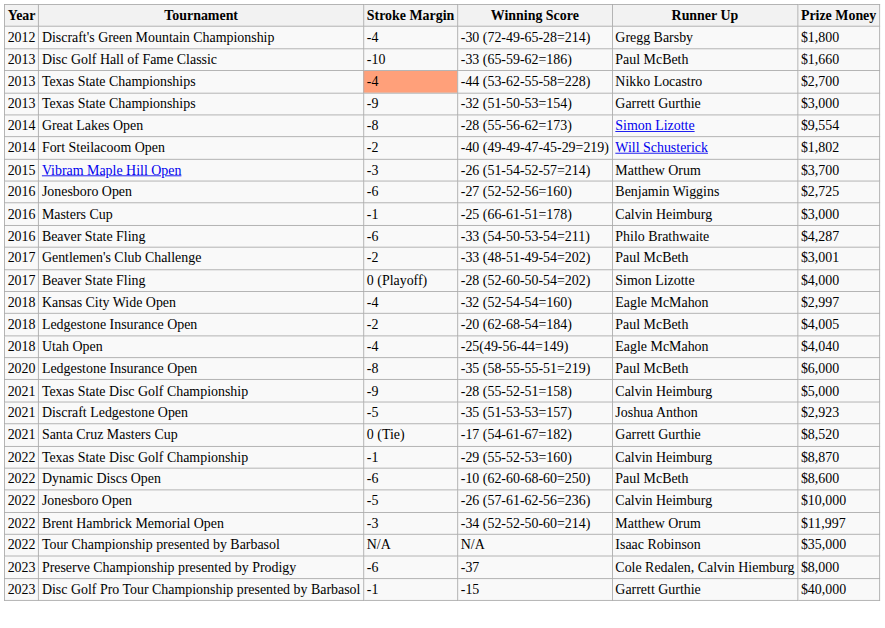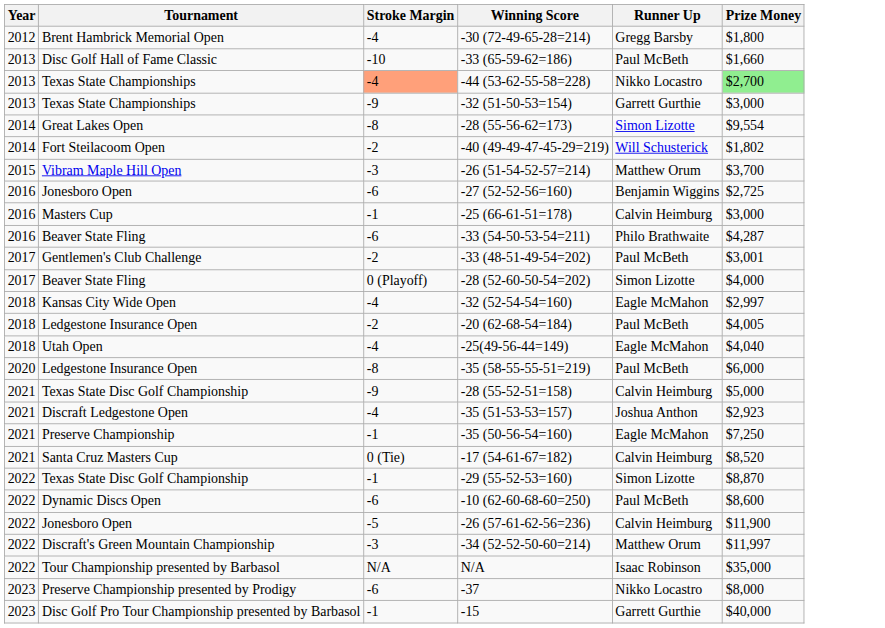 <table class="wikitable">
 <tr>
 <th>Year</th>
 <th>Tournament</th>
 <th>Stroke Margin</th>
 <th>Winning Score</th>
 <th>Runner Up</th>
 <th>Prize Money</th>
 </tr>
 <tr>
 <td>2012</td>
-<td>Discraft's Green Mountain Championship</td>
+<td>Brent Hambrick Memorial Open</td>
 <td>-4</td>
 <td>-30 (72-49-65-28=214)</td>
 <td>Gregg Barsby</td>
 <td>$1,800</td>
 </tr>
 <tr>
 <td>2013</td>
 <td>Disc Golf Hall of Fame Classic</td>
 <td>-10</td>
 <td>-33 (65-59-62=186)</td>
 <td>Paul McBeth</td>
 <td>$1,660</td>
 </tr>
 <tr>
 <td>2013</td>
 <td>Texas State Championships</td>
 <td style="background: lightsalmon;">-4</td>
 <td>-44 (53-62-55-58=228)</td>
 <td>Nikko Locastro</td>
-<td>$2,700</td>
+<td style="background: lightgreen;">$2,700</td>
 </tr>
 <tr>
 <td>2013</td>
 <td>Texas State Championships</td>
 <td>-9</td>
 <td>-32 (51-50-53=154)</td>
 <td>Garrett Gurthie</td>
 <td>$3,000</td>
 </tr>
 <tr>
 <td>2014</td>
 <td>Great Lakes Open</td>
 <td>-8</td>
 <td>-28 (55-56-62=173)</td>
 <td><a href='#'>Simon Lizotte</a></td>
 <td>$9,554</td>
 </tr>
 <tr>
 <td>2014</td>
 <td>Fort Steilacoom Open</td>
 <td>-2</td>
 <td>-40 (49-49-47-45-29=219)</td>
 <td><a href='#'>Will Schusterick</a></td>
 <td>$1,802</td>
 </tr>
 <tr>
 <td>2015</td>
 <td><a href='#'>Vibram Maple Hill Open</a></td>
 <td>-3</td>
 <td>-26 (51-54-52-57=214)</td>
 <td>Matthew Orum</td>
 <td>$3,700</td>
 </tr>
 <tr>
 <td>2016</td>
 <td>Jonesboro Open</td>
 <td>-6</td>
 <td>-27 (52-52-56=160)</td>
 <td>Benjamin Wiggins</td>
 <td>$2,725</td>
 </tr>
 <tr>
 <td>2016</td>
 <td>Masters Cup</td>
 <td>-1</td>
 <td>-25 (66-61-51=178)</td>
 <td>Calvin Heimburg</td>
 <td>$3,000</td>
 </tr>
 <tr>
 <td>2016</td>
 <td>Beaver State Fling</td>
 <td>-6</td>
 <td>-33 (54-50-53-54=211)</td>
 <td>Philo Brathwaite</td>
 <td>$4,287</td>
 </tr>
 <tr>
 <td>2017</td>
 <td>Gentlemen's Club Challenge</td>
 <td>-2</td>
 <td>-33 (48-51-49-54=202)</td>
 <td>Paul McBeth</td>
 <td>$3,001</td>
 </tr>
 <tr>
 <td>2017</td>
 <td>Beaver State Fling</td>
 <td>0 (Playoff)</td>
 <td>-28 (52-60-50-54=202)</td>
 <td>Simon Lizotte</td>
 <td>$4,000</td>
 </tr>
 <tr>
 <td>2018</td>
 <td>Kansas City Wide Open</td>
 <td>-4</td>
 <td>-32 (52-54-54=160)</td>
 <td>Eagle McMahon</td>
 <td>$2,997</td>
 </tr>
 <tr>
 <td>2018</td>
 <td>Ledgestone Insurance Open</td>
 <td>-2</td>
 <td>-20 (62-68-54=184)</td>
 <td>Paul McBeth</td>
 <td>$4,005</td>
 </tr>
 <tr>
 <td>2018</td>
 <td>Utah Open</td>
 <td>-4</td>
 <td>-25(49-56-44=149)</td>
 <td>Eagle McMahon</td>
 <td>$4,040</td>
 </tr>
 <tr>
 <td>2020</td>
 <td>Ledgestone Insurance Open</td>
 <td>-8</td>
 <td>-35 (58-55-55-51=219)</td>
 <td>Paul McBeth</td>
 <td>$6,000</td>
 </tr>
 <tr>
 <td>2021</td>
 <td>Texas State Disc Golf Championship</td>
 <td>-9</td>
 <td>-28 (55-52-51=158)</td>
 <td>Calvin Heimburg</td>
 <td>$5,000</td>
 </tr>
 <tr>
 <td>2021</td>
 <td>Discraft Ledgestone Open</td>
-<td>-5</td>
+<td>-4</td>
 <td>-35 (51-53-53=157)</td>
 <td>Joshua Anthon</td>
 <td>$2,923</td>
 </tr>
 <tr>
 <td>2021</td>
+<td>Preserve Championship</td>
+<td>-1</td>
+<td>-35 (50-56-54=160)</td>
+<td>Eagle McMahon</td>
+<td>$7,250</td>
+</tr>
+<tr>
+<td>2021</td>
 <td>Santa Cruz Masters Cup</td>
 <td>0 (Tie)</td>
 <td>-17 (54-61-67=182)</td>
-<td>Garrett Gurthie</td>
+<td>Calvin Heimburg</td>
 <td>$8,520</td>
 </tr>
 <tr>
 <td>2022</td>
 <td>Texas State Disc Golf Championship</td>
 <td>-1</td>
 <td>-29 (55-52-53=160)</td>
-<td>Calvin Heimburg</td>
+<td>Simon Lizotte</td>
 <td>$8,870</td>
 </tr>
 <tr>
 <td>2022</td>
 <td>Dynamic Discs Open</td>
 <td>-6</td>
 <td>-10 (62-60-68-60=250)</td>
 <td>Paul McBeth</td>
 <td>$8,600</td>
 </tr>
 <tr>
 <td>2022</td>
 <td>Jonesboro Open</td>
 <td>-5</td>
 <td>-26 (57-61-62-56=236)</td>
 <td>Calvin Heimburg</td>
-<td>$10,000</td>
+<td>$11,900</td>
 </tr>
 <tr>
 <td>2022</td>
-<td>Brent Hambrick Memorial Open</td>
+<td>Discraft's Green Mountain Championship</td>
 <td>-3</td>
 <td>-34 (52-52-50-60=214)</td>
 <td>Matthew Orum</td>
 <td>$11,997</td>
 </tr>
 <tr>
 <td>2022</td>
 <td>Tour Championship presented by Barbasol</td>
 <td>N/A</td>
 <td>N/A</td>
 <td>Isaac Robinson</td>
 <td>$35,000</td>
 </tr>
 <tr>
 <td>2023</td>
 <td>Preserve Championship presented by Prodigy</td>
 <td>-6</td>
 <td>-37</td>
-<td>Cole Redalen, Calvin Hiemburg</td>
+<td>Nikko Locastro</td>
 <td>$8,000</td>
 </tr>
 <tr>
 <td>2023</td>
 <td>Disc Golf Pro Tour Championship presented by Barbasol</td>
 <td>-1</td>
 <td>-15</td>
 <td>Garrett Gurthie</td>
 <td>$40,000</td>
 </tr>
 </table>
